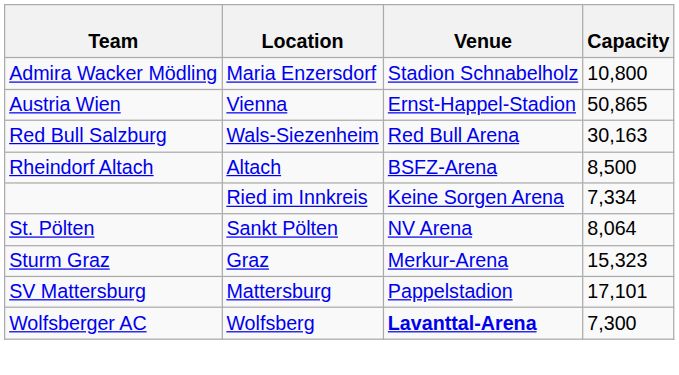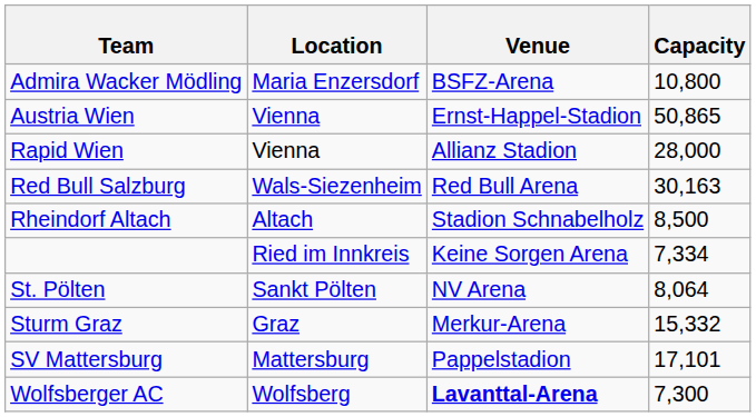 <table class="wikitable sortable">
 <tr>
 <th><br>Team</th>
 <th><br>Location</th>
 <th><br>Venue</th>
 <th><br>Capacity</th>
 </tr>
 <tr>
 <td><a href='#'>Admira Wacker Mödling</a></td>
 <td><a href='#'>Maria Enzersdorf</a></td>
-<td><a href='#'>Stadion Schnabelholz</a></td>
+<td><a href='#'>BSFZ-Arena</a></td>
 <td>10,800</td>
 </tr>
 <tr>
 <td><a href='#'>Austria Wien</a></td>
 <td><a href='#'>Vienna</a></td>
 <td><a href='#'>Ernst-Happel-Stadion</a></td>
 <td>50,865</td>
+</tr>
+<tr>
+<td><a href='#'>Rapid Wien</a></td>
+<td>Vienna</td>
+<td><a href='#'>Allianz Stadion</a></td>
+<td>28,000</td>
 </tr>
 <tr>
 <td><a href='#'>Red Bull Salzburg</a></td>
 <td><a href='#'>Wals-Siezenheim</a></td>
 <td><a href='#'>Red Bull Arena</a></td>
 <td>30,163</td>
 </tr>
 <tr>
 <td><a href='#'>Rheindorf Altach</a></td>
 <td><a href='#'>Altach</a></td>
-<td><a href='#'>BSFZ-Arena</a></td>
+<td><a href='#'>Stadion Schnabelholz</a></td>
 <td>8,500</td>
 </tr>
 <tr>
 <td></td>
 <td><a href='#'>Ried im Innkreis</a></td>
 <td><a href='#'>Keine Sorgen Arena</a></td>
 <td>7,334</td>
 </tr>
 <tr>
 <td><a href='#'>St. Pölten</a></td>
 <td><a href='#'>Sankt Pölten</a></td>
 <td><a href='#'>NV Arena</a></td>
 <td>8,064</td>
 </tr>
 <tr>
 <td><a href='#'>Sturm Graz</a></td>
 <td><a href='#'>Graz</a></td>
 <td><a href='#'>Merkur-Arena</a></td>
-<td>15,323</td>
+<td>15,332</td>
 </tr>
 <tr>
 <td><a href='#'>SV Mattersburg</a></td>
 <td><a href='#'>Mattersburg</a></td>
 <td><a href='#'>Pappelstadion</a></td>
 <td>17,101</td>
 </tr>
 <tr>
 <td><a href='#'>Wolfsberger AC</a></td>
 <td><a href='#'>Wolfsberg</a></td>
 <td><strong><a href='#'>Lavanttal-Arena</a></strong></td>
 <td>7,300</td>
 </tr>
 </table>
